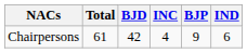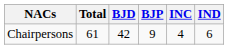 <table class="wikitable sortable" style="text-align:center">
 <tr>
 <th align="Centre">NACs</th>
 <th>Total</th>
 <th><a href='#'>BJD</a></th>
+<th><a href='#'>BJP</a></th>
 <th><a href='#'>INC</a></th>
-<th><a href='#'>BJP</a></th>
 <th><a href='#'>IND</a></th>
 </tr>
 <tr>
 <td>Chairpersons</td>
 <td>61</td>
 <td>42</td>
+<td>9</td>
 <td>4</td>
-<td>9</td>
 <td>6</td>
 </tr>
 </table>
